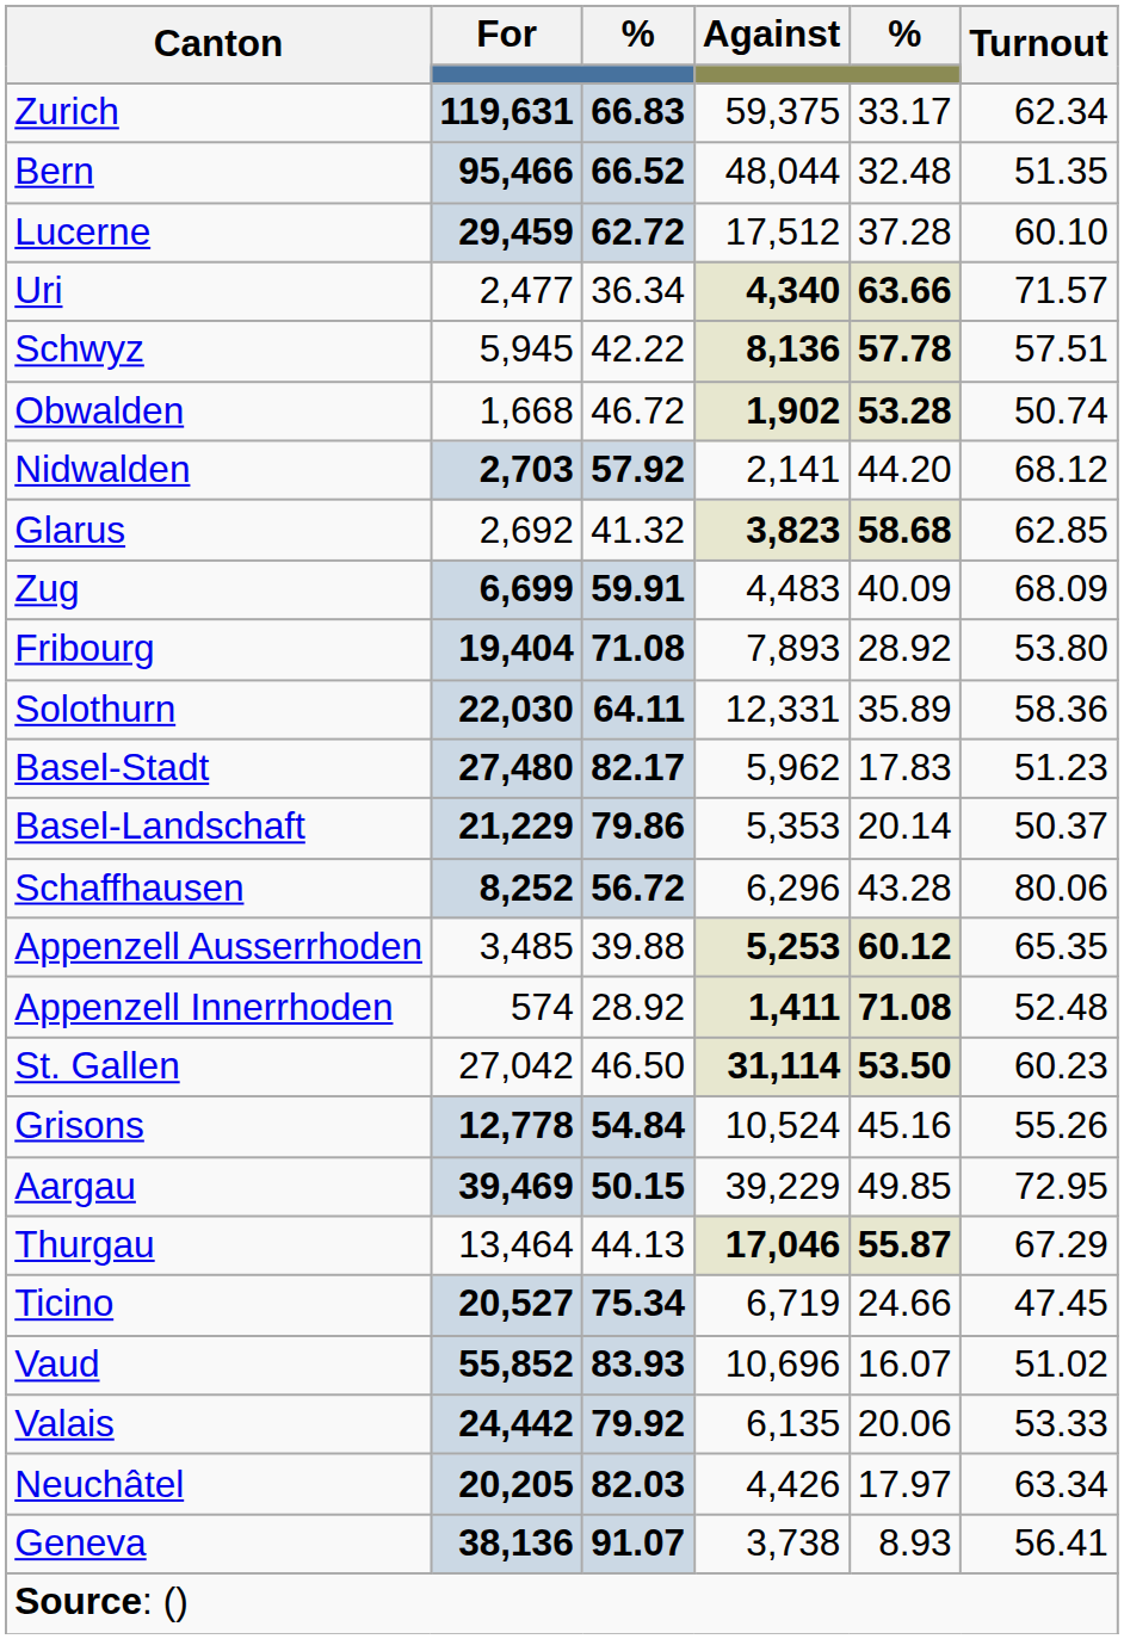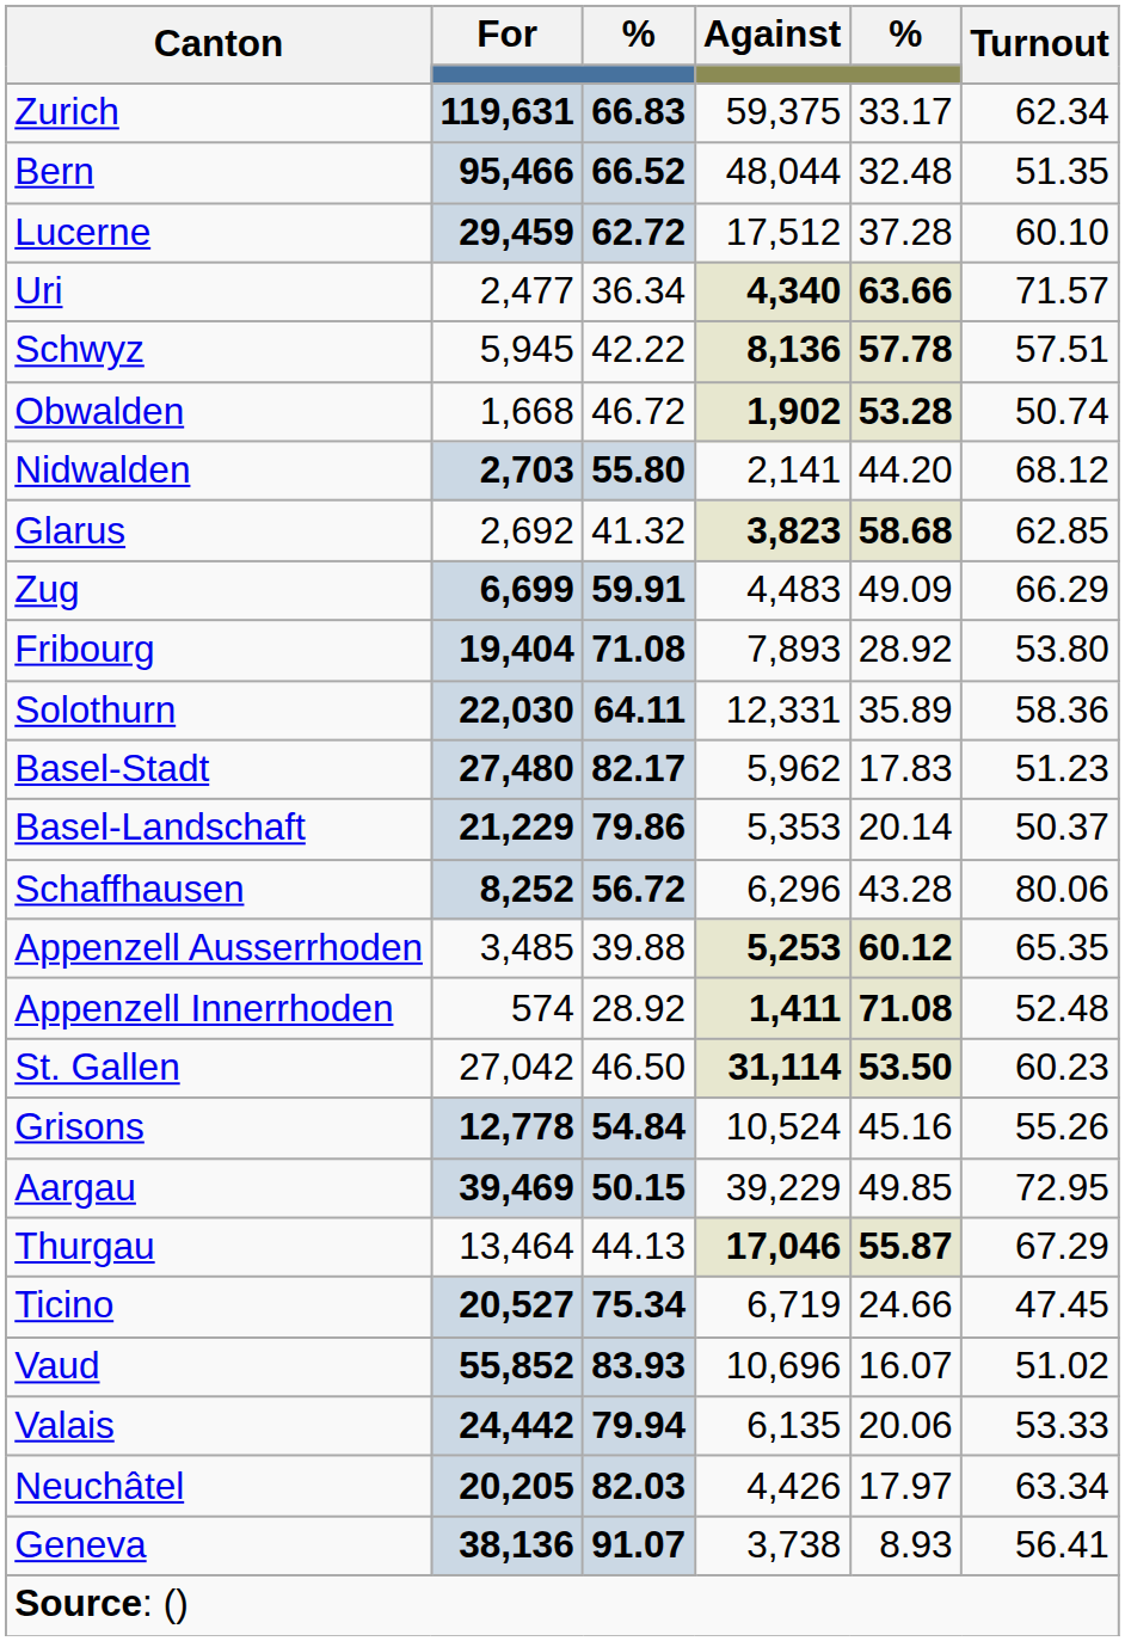 <table class="wikitable sortable" style="text-align:right">
 <tr>
 <th rowspan=2>Canton</th>
 <th>For</th>
 <th>%</th>
 <th>Against</th>
 <th>%</th>
 <th rowspan=2>Turnout</th>
 </tr>
 <tr>
 <th colspan=2 style="background-color:#47729E"></th>
 <th colspan=2 style="background-color:#8B8B54"></th>
 </tr>
 <tr>
 <td align=left><a href='#'>Zurich</a></td>
 <td style="background-color:#cbd8e4"><strong>119,631</strong></td>
 <td style="background-color:#cbd8e4"><strong>66.83</strong></td>
 <td>59,375</td>
 <td>33.17</td>
 <td>62.34</td>
 </tr>
 <tr>
 <td align=left><a href='#'>Bern</a></td>
 <td style="background-color:#cbd8e4"><strong>95,466</strong></td>
 <td style="background-color:#cbd8e4"><strong>66.52</strong></td>
 <td>48,044</td>
 <td>32.48</td>
 <td>51.35</td>
 </tr>
 <tr>
 <td align=left><a href='#'>Lucerne</a></td>
 <td style="background-color:#cbd8e4"><strong>29,459</strong></td>
 <td style="background-color:#cbd8e4"><strong>62.72</strong></td>
 <td>17,512</td>
 <td>37.28</td>
 <td>60.10</td>
 </tr>
 <tr>
 <td align=left><a href='#'>Uri</a></td>
 <td>2,477</td>
 <td>36.34</td>
 <td style="background-color:#e7e7cf"><strong>4,340</strong></td>
 <td style="background-color:#e7e7cf"><strong>63.66</strong></td>
 <td>71.57</td>
 </tr>
 <tr>
 <td align=left><a href='#'>Schwyz</a></td>
 <td>5,945</td>
 <td>42.22</td>
 <td style="background-color:#e7e7cf"><strong>8,136</strong></td>
 <td style="background-color:#e7e7cf"><strong>57.78</strong></td>
 <td>57.51</td>
 </tr>
 <tr>
 <td align=left><a href='#'>Obwalden</a></td>
 <td>1,668</td>
 <td>46.72</td>
 <td style="background-color:#e7e7cf"><strong>1,902</strong></td>
 <td style="background-color:#e7e7cf"><strong>53.28</strong></td>
 <td>50.74</td>
 </tr>
 <tr>
 <td align=left><a href='#'>Nidwalden</a></td>
 <td style="background-color:#cbd8e4"><strong>2,703</strong></td>
-<td style="background-color:#cbd8e4"><strong>57.92</strong></td>
+<td style="background-color:#cbd8e4"><strong>55.80</strong></td>
 <td>2,141</td>
 <td>44.20</td>
 <td>68.12</td>
 </tr>
 <tr>
 <td align=left><a href='#'>Glarus</a></td>
 <td>2,692</td>
 <td>41.32</td>
 <td style="background-color:#e7e7cf"><strong>3,823</strong></td>
 <td style="background-color:#e7e7cf"><strong>58.68</strong></td>
 <td>62.85</td>
 </tr>
 <tr>
 <td align=left><a href='#'>Zug</a></td>
 <td style="background-color:#cbd8e4"><strong>6,699</strong></td>
 <td style="background-color:#cbd8e4"><strong>59.91</strong></td>
 <td>4,483</td>
-<td>40.09</td>
-<td>68.09</td>
+<td>49.09</td>
+<td>66.29</td>
 </tr>
 <tr>
 <td align=left><a href='#'>Fribourg</a></td>
 <td style="background-color:#cbd8e4"><strong>19,404</strong></td>
 <td style="background-color:#cbd8e4"><strong>71.08</strong></td>
 <td>7,893</td>
 <td>28.92</td>
 <td>53.80</td>
 </tr>
 <tr>
 <td align=left><a href='#'>Solothurn</a></td>
 <td style="background-color:#cbd8e4"><strong>22,030</strong></td>
 <td style="background-color:#cbd8e4"><strong>64.11</strong></td>
 <td>12,331</td>
 <td>35.89</td>
 <td>58.36</td>
 </tr>
 <tr>
 <td align=left><a href='#'>Basel-Stadt</a></td>
 <td style="background-color:#cbd8e4"><strong>27,480</strong></td>
 <td style="background-color:#cbd8e4"><strong>82.17</strong></td>
 <td>5,962</td>
 <td>17.83</td>
 <td>51.23</td>
 </tr>
 <tr>
 <td align=left><a href='#'>Basel-Landschaft</a></td>
 <td style="background-color:#cbd8e4"><strong>21,229</strong></td>
 <td style="background-color:#cbd8e4"><strong>79.86</strong></td>
 <td>5,353</td>
 <td>20.14</td>
 <td>50.37</td>
 </tr>
 <tr>
 <td align=left><a href='#'>Schaffhausen</a></td>
 <td style="background-color:#cbd8e4"><strong>8,252</strong></td>
 <td style="background-color:#cbd8e4"><strong>56.72</strong></td>
 <td>6,296</td>
 <td>43.28</td>
 <td>80.06</td>
 </tr>
 <tr>
 <td align=left><a href='#'>Appenzell Ausserrhoden</a></td>
 <td>3,485</td>
 <td>39.88</td>
 <td style="background-color:#e7e7cf"><strong>5,253</strong></td>
 <td style="background-color:#e7e7cf"><strong>60.12</strong></td>
 <td>65.35</td>
 </tr>
 <tr>
 <td align=left><a href='#'>Appenzell Innerrhoden</a></td>
 <td>574</td>
 <td>28.92</td>
 <td style="background-color:#e7e7cf"><strong>1,411</strong></td>
 <td style="background-color:#e7e7cf"><strong>71.08</strong></td>
 <td>52.48</td>
 </tr>
 <tr>
 <td align=left><a href='#'>St. Gallen</a></td>
 <td>27,042</td>
 <td>46.50</td>
 <td style="background-color:#e7e7cf"><strong>31,114</strong></td>
 <td style="background-color:#e7e7cf"><strong>53.50</strong></td>
 <td>60.23</td>
 </tr>
 <tr>
 <td align=left><a href='#'>Grisons</a></td>
 <td style="background-color:#cbd8e4"><strong>12,778</strong></td>
 <td style="background-color:#cbd8e4"><strong>54.84</strong></td>
 <td>10,524</td>
 <td>45.16</td>
 <td>55.26</td>
 </tr>
 <tr>
 <td align=left><a href='#'>Aargau</a></td>
 <td style="background-color:#cbd8e4"><strong>39,469</strong></td>
 <td style="background-color:#cbd8e4"><strong>50.15</strong></td>
 <td>39,229</td>
 <td>49.85</td>
 <td>72.95</td>
 </tr>
 <tr>
 <td align=left><a href='#'>Thurgau</a></td>
 <td>13,464</td>
 <td>44.13</td>
 <td style="background-color:#e7e7cf"><strong>17,046</strong></td>
 <td style="background-color:#e7e7cf"><strong>55.87</strong></td>
 <td>67.29</td>
 </tr>
 <tr>
 <td align=left><a href='#'>Ticino</a></td>
 <td style="background-color:#cbd8e4"><strong>20,527</strong></td>
 <td style="background-color:#cbd8e4"><strong>75.34</strong></td>
 <td>6,719</td>
 <td>24.66</td>
 <td>47.45</td>
 </tr>
 <tr>
 <td align=left><a href='#'>Vaud</a></td>
 <td style="background-color:#cbd8e4"><strong>55,852</strong></td>
 <td style="background-color:#cbd8e4"><strong>83.93</strong></td>
 <td>10,696</td>
 <td>16.07</td>
 <td>51.02</td>
 </tr>
 <tr>
 <td align=left><a href='#'>Valais</a></td>
 <td style="background-color:#cbd8e4"><strong>24,442</strong></td>
-<td style="background-color:#cbd8e4"><strong>79.92</strong></td>
+<td style="background-color:#cbd8e4"><strong>79.94</strong></td>
 <td>6,135</td>
 <td>20.06</td>
 <td>53.33</td>
 </tr>
 <tr>
 <td align=left><a href='#'>Neuchâtel</a></td>
 <td style="background-color:#cbd8e4"><strong>20,205</strong></td>
 <td style="background-color:#cbd8e4"><strong>82.03</strong></td>
 <td>4,426</td>
 <td>17.97</td>
 <td>63.34</td>
 </tr>
 <tr>
 <td align=left><a href='#'>Geneva</a></td>
 <td style="background-color:#cbd8e4"><strong>38,136</strong></td>
 <td style="background-color:#cbd8e4"><strong>91.07</strong></td>
 <td>3,738</td>
 <td>8.93</td>
 <td>56.41</td>
 </tr>
 <tr>
 <td colspan="7" align="left"><strong>Source</strong>:  ()</td>
 </tr>
 </table>
